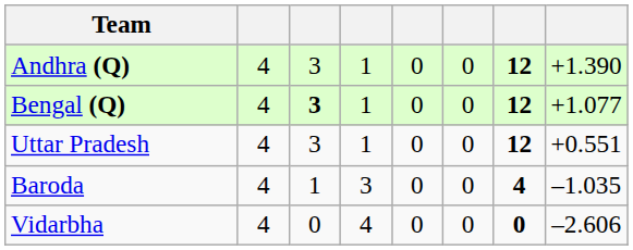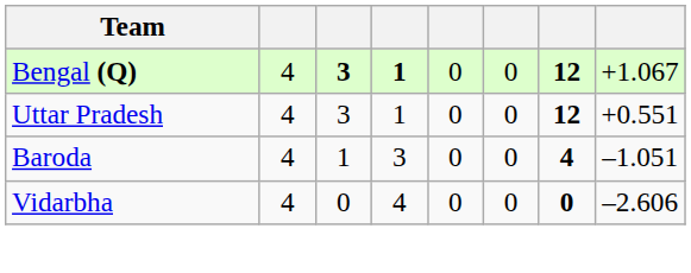 <table class="wikitable" style="text-align:center">
 <tr>
 <th style="width:140px;">Team</th>
 <th style="width:25px;"></th>
 <th style="width:25px;"></th>
 <th style="width:25px;"></th>
 <th style="width:25px;"></th>
 <th style="width:25px;"></th>
 <th style="width:25px;"></th>
 <th style="width:40px;"></th>
 </tr>
 <tr style="background:#dfc;">
-<td style="text-align:left"><a href='#'>Andhra</a> <strong>(Q)</strong></td>
+<td style="text-align:left"><a href='#'>Bengal</a> <strong>(Q)</strong></td>
 <td>4</td>
-<td>3</td>
-<td>1</td>
+<td><strong>3</strong></td>
+<td><strong>1</strong></td>
 <td>0</td>
 <td>0</td>
 <td><strong>12</strong></td>
-<td>+1.390</td>
-</tr>
-<tr style="background:#dfc;">
-<td style="text-align:left"><a href='#'>Bengal</a> <strong>(Q)</strong></td>
-<td>4</td>
-<td><strong>3</strong></td>
-<td>1</td>
-<td>0</td>
-<td>0</td>
-<td><strong>12</strong></td>
-<td>+1.077</td>
+<td>+1.067</td>
 </tr>
 <tr>
 <td style="text-align:left"><a href='#'>Uttar Pradesh</a></td>
 <td>4</td>
 <td>3</td>
 <td>1</td>
 <td>0</td>
 <td>0</td>
 <td><strong>12</strong></td>
 <td>+0.551</td>
 </tr>
 <tr>
 <td style="text-align:left"><a href='#'>Baroda</a></td>
 <td>4</td>
 <td>1</td>
 <td>3</td>
 <td>0</td>
 <td>0</td>
 <td><strong>4</strong></td>
-<td>–1.035</td>
+<td>–1.051</td>
 </tr>
 <tr>
 <td style="text-align:left"><a href='#'>Vidarbha</a></td>
 <td>4</td>
 <td>0</td>
 <td>4</td>
 <td>0</td>
 <td>0</td>
 <td><strong>0</strong></td>
 <td>–2.606</td>
 </tr>
 </table>
